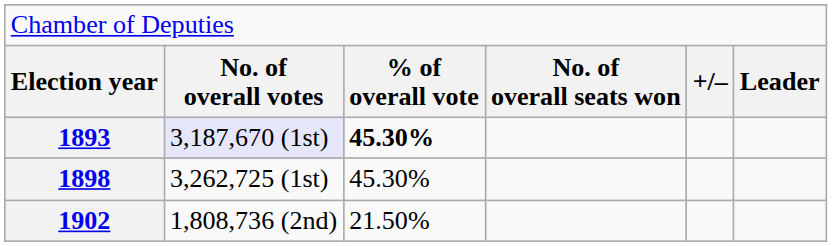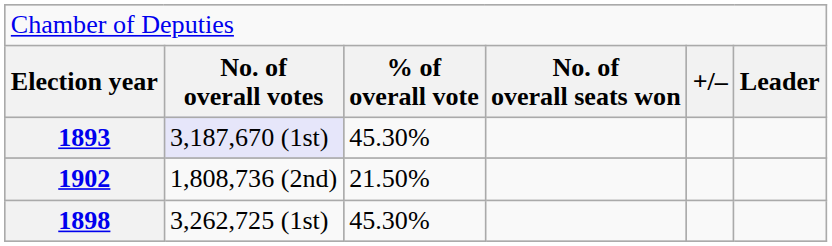 <table class=wikitable>
 <tr>
 <td colspan=6><a href='#'>Chamber of Deputies</a></td>
 </tr>
 <tr>
 <th>Election year</th>
 <th>No. of<br>overall votes</th>
 <th>% of<br>overall vote</th>
 <th>No. of<br>overall seats won</th>
 <th>+/–</th>
 <th>Leader</th>
 </tr>
 <tr>
 <th><a href='#'>1893</a></th>
 <td style="background: lavender;">3,187,670 (1st)</td>
-<td><strong>45.30%</strong></td>
-<td></td>
-<td></td>
-<td></td>
-</tr>
-<tr>
-<th><a href='#'>1898</a></th>
-<td>3,262,725 (1st)</td>
 <td>45.30%</td>
 <td></td>
 <td></td>
 <td></td>
 </tr>
 <tr>
 <th><a href='#'>1902</a></th>
 <td>1,808,736 (2nd)</td>
 <td>21.50%</td>
 <td></td>
 <td></td>
 <td></td>
 </tr>
+<tr>
+<th><a href='#'>1898</a></th>
+<td>3,262,725 (1st)</td>
+<td>45.30%</td>
+<td></td>
+<td></td>
+<td></td>
+</tr>
 </table>
